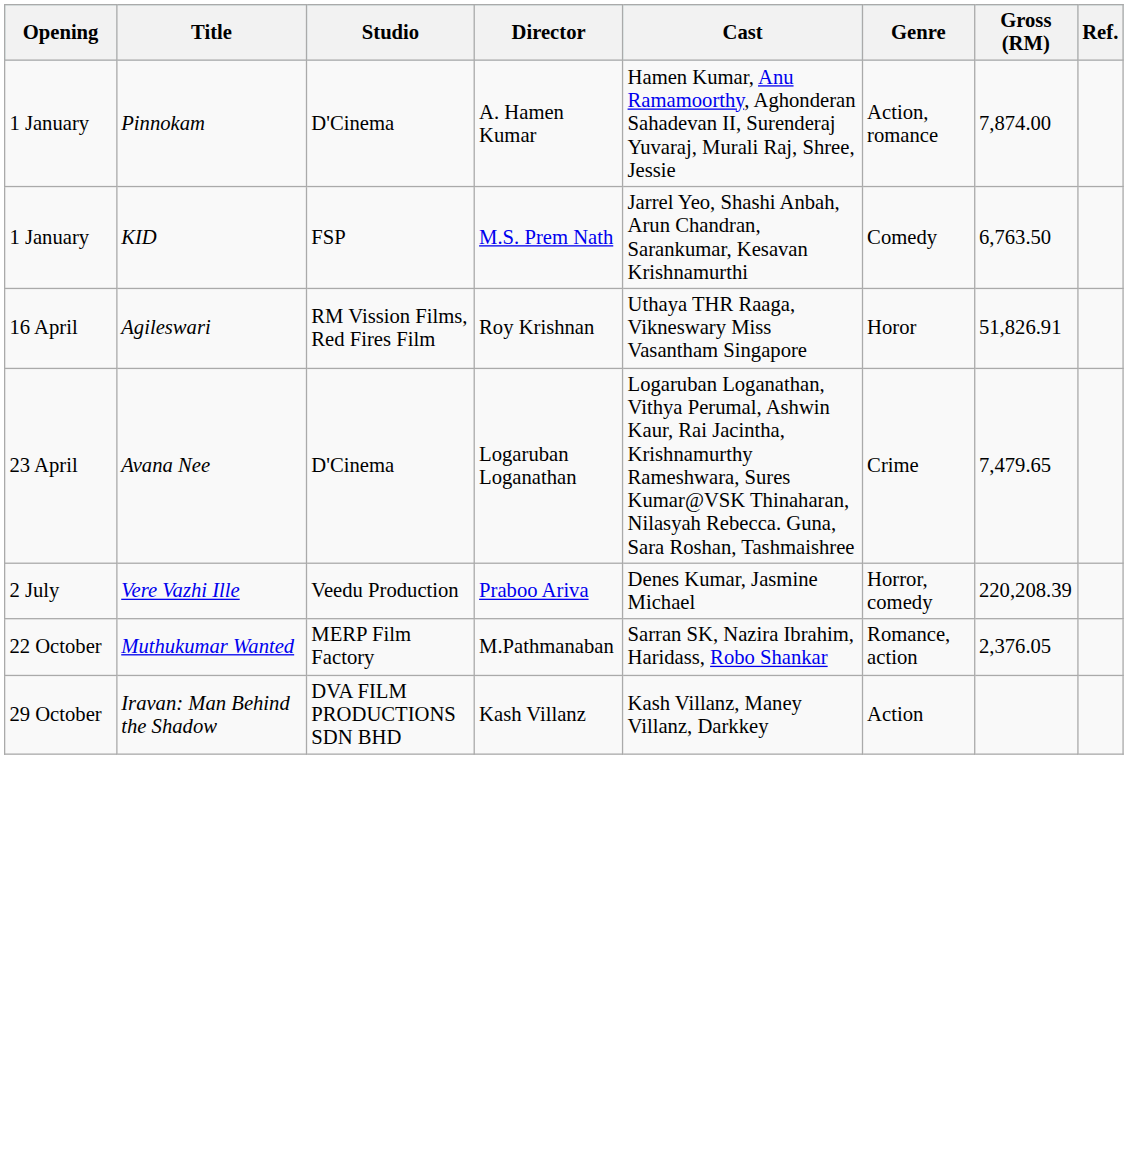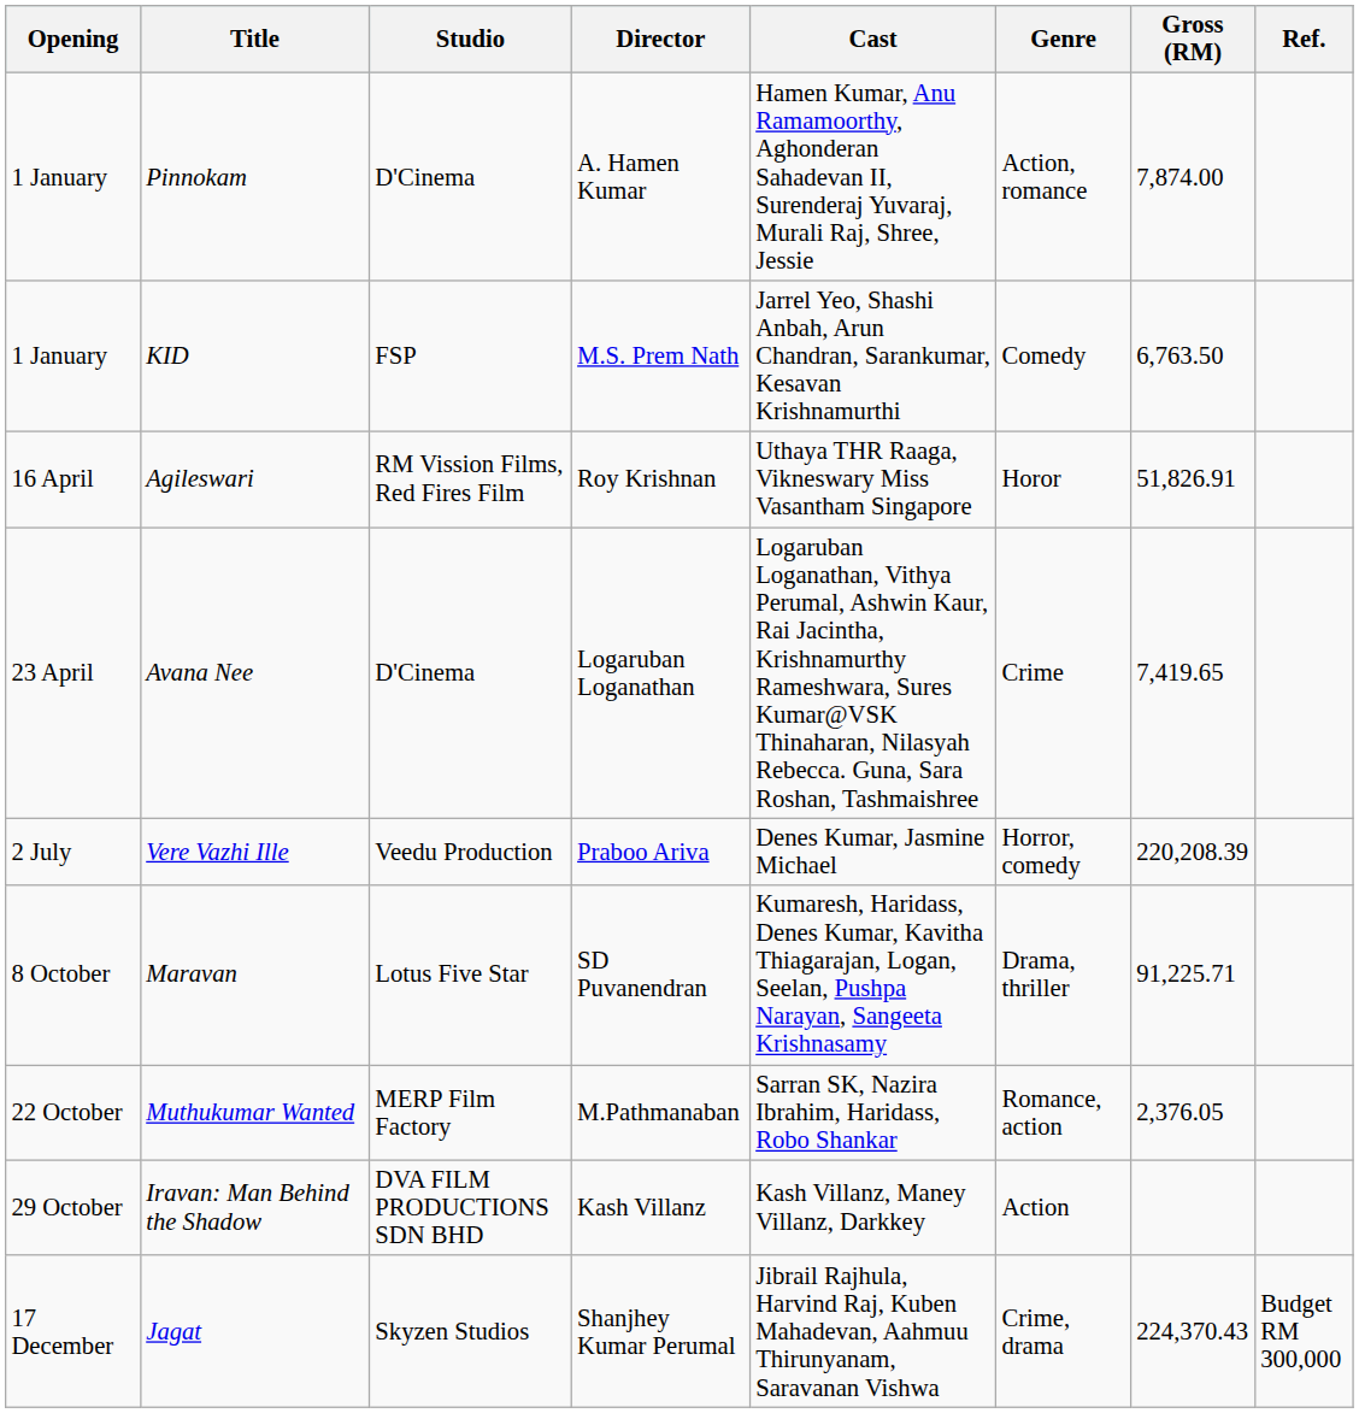 <table class="wikitable">
 <tr style="background:#b0e0e6; text-align:center;">
 <th style="width:10%;">Opening</th>
 <th style="width:17%;">Title</th>
 <th style="width:15%;">Studio</th>
 <th>Director</th>
 <th>Cast</th>
 <th style="width:10%;">Genre</th>
 <th>Gross (RM)</th>
 <th>Ref.</th>
 </tr>
 <tr>
 <td>1 January</td>
 <td><em>Pinnokam</em></td>
 <td>D'Cinema</td>
 <td>A. Hamen Kumar</td>
 <td>Hamen Kumar, <a href='#'>Anu Ramamoorthy</a>, Aghonderan Sahadevan II, Surenderaj Yuvaraj, Murali Raj, Shree, Jessie</td>
 <td>Action, romance</td>
 <td>7,874.00</td>
 <td></td>
 </tr>
 <tr>
 <td>1 January</td>
 <td><em>KID</em></td>
 <td>FSP</td>
 <td><a href='#'>M.S. Prem Nath</a></td>
 <td>Jarrel Yeo, Shashi Anbah, Arun Chandran, Sarankumar, Kesavan Krishnamurthi</td>
 <td>Comedy</td>
 <td>6,763.50</td>
 <td></td>
 </tr>
 <tr>
 <td>16 April</td>
 <td><em>Agileswari</em></td>
 <td>RM Vission Films, Red Fires Film</td>
 <td>Roy Krishnan</td>
 <td>Uthaya THR Raaga, Vikneswary Miss Vasantham Singapore</td>
 <td>Horor</td>
 <td>51,826.91</td>
 <td></td>
 </tr>
 <tr>
 <td>23 April</td>
 <td><em>Avana Nee</em></td>
 <td>D'Cinema</td>
 <td>Logaruban Loganathan</td>
 <td>Logaruban Loganathan, Vithya Perumal, Ashwin Kaur, Rai Jacintha, Krishnamurthy Rameshwara, Sures Kumar@VSK Thinaharan, Nilasyah Rebecca. Guna, Sara Roshan, Tashmaishree</td>
 <td>Crime</td>
-<td>7,479.65</td>
+<td>7,419.65</td>
 <td></td>
 </tr>
 <tr>
 <td>2 July</td>
 <td><em><a href='#'>Vere Vazhi Ille</a></em></td>
 <td>Veedu Production</td>
 <td><a href='#'>Praboo Ariva</a></td>
 <td>Denes Kumar, Jasmine Michael</td>
 <td>Horror, comedy</td>
 <td>220,208.39</td>
+<td></td>
+</tr>
+<tr>
+<td>8 October</td>
+<td><em>Maravan</em></td>
+<td>Lotus Five Star</td>
+<td>SD Puvanendran</td>
+<td>Kumaresh, Haridass, Denes Kumar, Kavitha Thiagarajan, Logan, Seelan, <a href='#'>Pushpa Narayan</a>, <a href='#'>Sangeeta Krishnasamy</a></td>
+<td>Drama, thriller</td>
+<td>91,225.71</td>
 <td></td>
 </tr>
 <tr>
 <td>22 October</td>
 <td><em><a href='#'>Muthukumar Wanted</a></em></td>
 <td>MERP Film Factory</td>
 <td>M.Pathmanaban</td>
 <td>Sarran SK, Nazira Ibrahim, Haridass, <a href='#'>Robo Shankar</a></td>
 <td>Romance, action</td>
 <td>2,376.05</td>
 <td></td>
 </tr>
 <tr>
 <td>29 October</td>
 <td><em>Iravan: Man Behind the Shadow</em></td>
 <td>DVA FILM PRODUCTIONS SDN BHD</td>
 <td>Kash Villanz</td>
 <td>Kash Villanz, Maney Villanz, Darkkey</td>
 <td>Action</td>
 <td></td>
 </tr>
+<tr>
+<td>17 December</td>
+<td><em><a href='#'>Jagat</a></em></td>
+<td>Skyzen Studios</td>
+<td>Shanjhey Kumar Perumal</td>
+<td>Jibrail Rajhula, Harvind Raj, Kuben Mahadevan, Aahmuu Thirunyanam, Saravanan Vishwa</td>
+<td>Crime, drama</td>
+<td>224,370.43</td>
+<td>Budget RM 300,000</td>
+</tr>
 </table>
